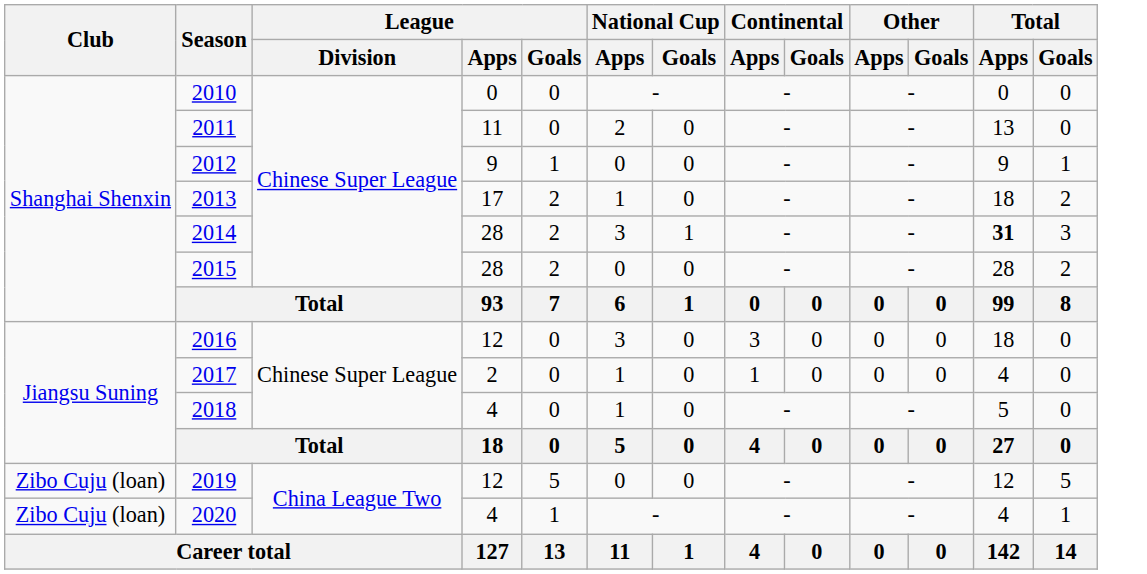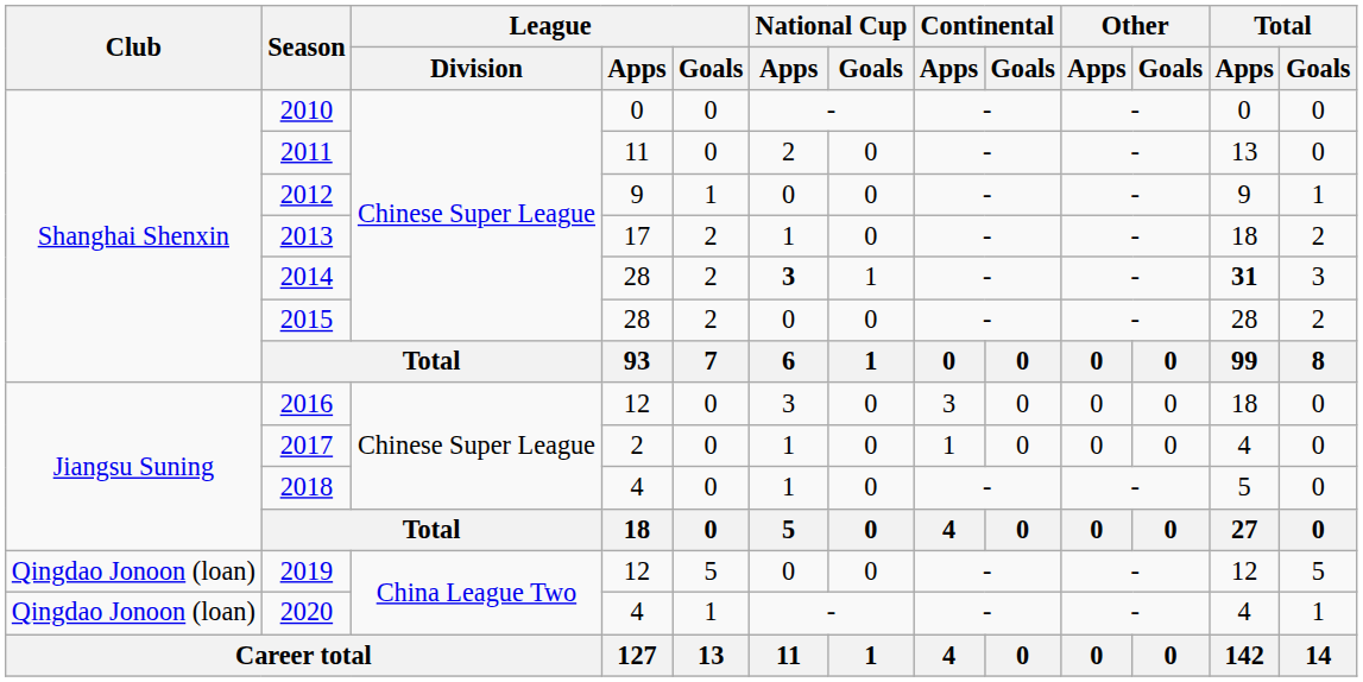 <table class="wikitable" style="text-align: center">
 <tr>
 <th rowspan="2">Club</th>
 <th rowspan="2">Season</th>
 <th colspan="3">League</th>
 <th colspan="2">National Cup</th>
 <th colspan="2">Continental</th>
 <th colspan="2">Other</th>
 <th colspan="2">Total</th>
 </tr>
 <tr>
 <th>Division</th>
 <th>Apps</th>
 <th>Goals</th>
 <th>Apps</th>
 <th>Goals</th>
 <th>Apps</th>
 <th>Goals</th>
 <th>Apps</th>
 <th>Goals</th>
 <th>Apps</th>
 <th>Goals</th>
 </tr>
 <tr>
 <td rowspan="7"><a href='#'>Shanghai Shenxin</a></td>
 <td><a href='#'>2010</a></td>
 <td rowspan="6"><a href='#'>Chinese Super League</a></td>
 <td>0</td>
 <td>0</td>
 <td colspan="2">-</td>
 <td colspan="2">-</td>
 <td colspan="2">-</td>
 <td>0</td>
 <td>0</td>
 </tr>
 <tr>
 <td><a href='#'>2011</a></td>
 <td>11</td>
 <td>0</td>
 <td>2</td>
 <td>0</td>
 <td colspan="2">-</td>
 <td colspan="2">-</td>
 <td>13</td>
 <td>0</td>
 </tr>
 <tr>
 <td><a href='#'>2012</a></td>
 <td>9</td>
 <td>1</td>
 <td>0</td>
 <td>0</td>
 <td colspan="2">-</td>
 <td colspan="2">-</td>
 <td>9</td>
 <td>1</td>
 </tr>
 <tr>
 <td><a href='#'>2013</a></td>
 <td>17</td>
 <td>2</td>
 <td>1</td>
 <td>0</td>
 <td colspan="2">-</td>
 <td colspan="2">-</td>
 <td>18</td>
 <td>2</td>
 </tr>
 <tr>
 <td><a href='#'>2014</a></td>
 <td>28</td>
 <td>2</td>
-<td>3</td>
+<td><strong>3</strong></td>
 <td>1</td>
 <td colspan="2">-</td>
 <td colspan="2">-</td>
 <td><strong>31</strong></td>
 <td>3</td>
 </tr>
 <tr>
 <td><a href='#'>2015</a></td>
 <td>28</td>
 <td>2</td>
 <td>0</td>
 <td>0</td>
 <td colspan="2">-</td>
 <td colspan="2">-</td>
 <td>28</td>
 <td>2</td>
 </tr>
 <tr>
 <th colspan="2"><strong>Total</strong></th>
 <th>93</th>
 <th>7</th>
 <th>6</th>
 <th>1</th>
 <th>0</th>
 <th>0</th>
 <th>0</th>
 <th>0</th>
 <th>99</th>
 <th>8</th>
 </tr>
 <tr>
 <td rowspan=4><a href='#'>Jiangsu Suning</a></td>
 <td><a href='#'>2016</a></td>
 <td rowspan=3>Chinese Super League</td>
 <td>12</td>
 <td>0</td>
 <td>3</td>
 <td>0</td>
 <td>3</td>
 <td>0</td>
 <td>0</td>
 <td>0</td>
 <td>18</td>
 <td>0</td>
 </tr>
 <tr>
 <td><a href='#'>2017</a></td>
 <td>2</td>
 <td>0</td>
 <td>1</td>
 <td>0</td>
 <td>1</td>
 <td>0</td>
 <td>0</td>
 <td>0</td>
 <td>4</td>
 <td>0</td>
 </tr>
 <tr>
 <td><a href='#'>2018</a></td>
 <td>4</td>
 <td>0</td>
 <td>1</td>
 <td>0</td>
 <td colspan="2">-</td>
 <td colspan="2">-</td>
 <td>5</td>
 <td>0</td>
 </tr>
 <tr>
 <th colspan="2"><strong>Total</strong></th>
 <th>18</th>
 <th>0</th>
 <th>5</th>
 <th>0</th>
 <th>4</th>
 <th>0</th>
 <th>0</th>
 <th>0</th>
 <th>27</th>
 <th>0</th>
 </tr>
 <tr>
-<td><a href='#'>Zibo Cuju</a> (loan)</td>
+<td><a href='#'>Qingdao Jonoon</a> (loan)</td>
 <td><a href='#'>2019</a></td>
 <td rowspan=2><a href='#'>China League Two</a></td>
 <td>12</td>
 <td>5</td>
 <td>0</td>
 <td>0</td>
 <td colspan="2">-</td>
 <td colspan="2">-</td>
 <td>12</td>
 <td>5</td>
 </tr>
 <tr>
-<td><a href='#'>Zibo Cuju</a> (loan)</td>
+<td><a href='#'>Qingdao Jonoon</a> (loan)</td>
 <td><a href='#'>2020</a></td>
 <td>4</td>
 <td>1</td>
 <td colspan="2">-</td>
 <td colspan="2">-</td>
 <td colspan="2">-</td>
 <td>4</td>
 <td>1</td>
 </tr>
 <tr>
 <th colspan=3>Career total</th>
 <th>127</th>
 <th>13</th>
 <th>11</th>
 <th>1</th>
 <th>4</th>
 <th>0</th>
 <th>0</th>
 <th>0</th>
 <th>142</th>
 <th>14</th>
 </tr>
 </table>
